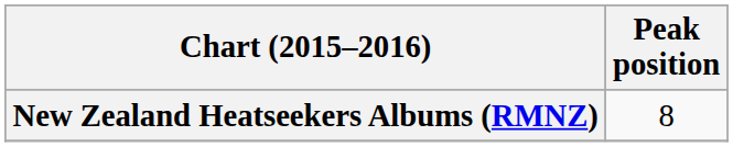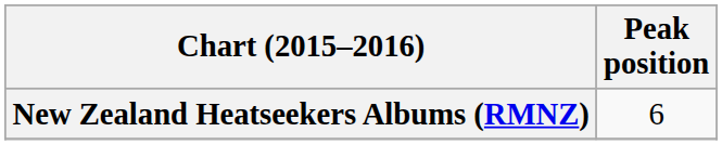 <table class="wikitable sortable plainrowheaders" style="text-align:center">
 <tr>
 <th scope="col">Chart (2015–2016)</th>
 <th scope="col">Peak<br>position</th>
 </tr>
 <tr>
 <th scope="row">New Zealand Heatseekers Albums (<a href='#'>RMNZ</a>)</th>
-<td>8</td>
+<td>6</td>
 </tr>
 <tr>
 </tr>
 <tr>
 </tr>
 </table>
